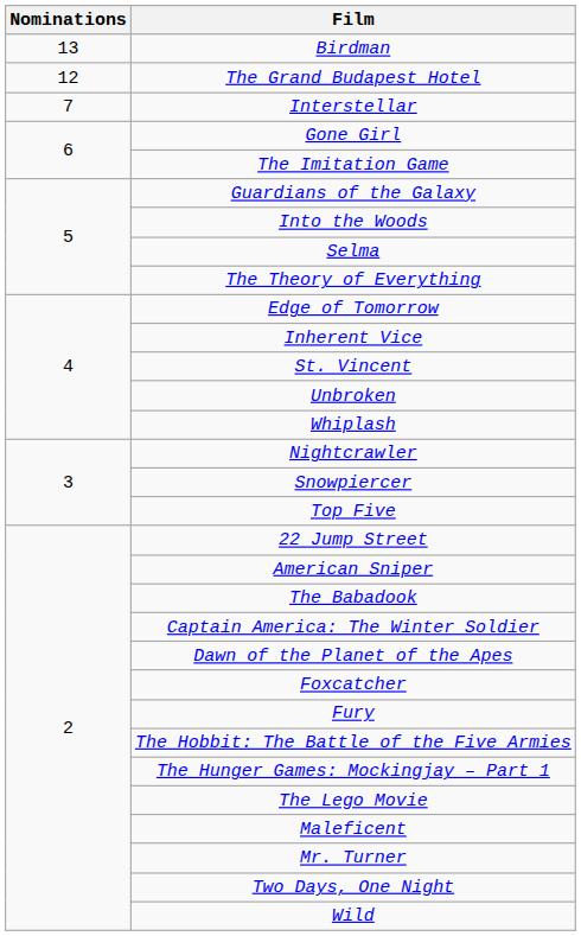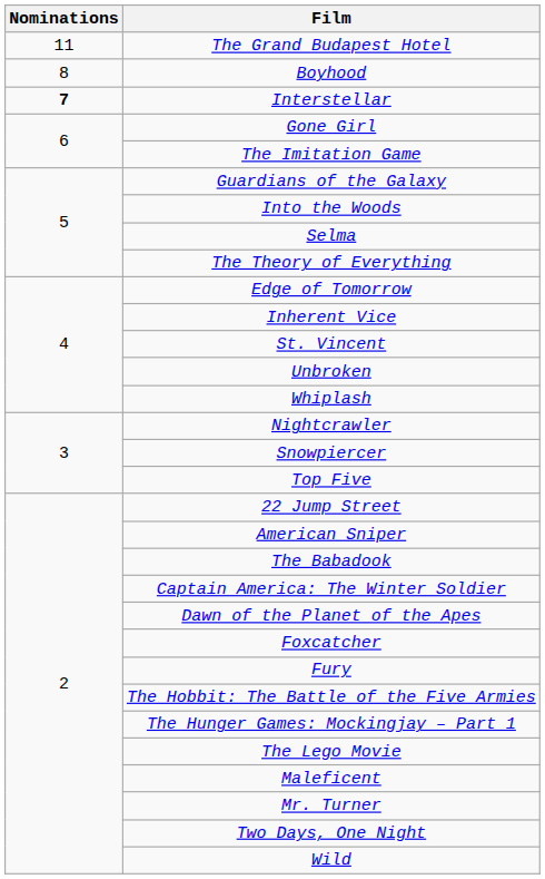 <table class="wikitable" rowspan="2" style="text-align:center;" background: #f6e39c;>
 <tr>
 <th scope="col" style="width:55px;">Nominations</th>
 <th scope="col" style="text-align:center;">Film</th>
 </tr>
 <tr>
-<td>13</td>
-<td><em><a href='#'>Birdman</a></em></td>
-</tr>
-<tr>
-<td>12</td>
+<td>11</td>
 <td><em><a href='#'>The Grand Budapest Hotel</a></em></td>
 </tr>
 <tr>
-<td>7</td>
+<td>8</td>
+<td><em><a href='#'>Boyhood</a></em></td>
+</tr>
+<tr>
+<td><strong>7</strong></td>
 <td><em><a href='#'>Interstellar</a></em></td>
 </tr>
 <tr>
 <td rowspan=2 style="text-align:center">6</td>
 <td><em><a href='#'>Gone Girl</a></em></td>
 </tr>
 <tr>
 <td><em><a href='#'>The Imitation Game</a></em></td>
 </tr>
 <tr>
 <td rowspan=4 style="text-align:center">5</td>
 <td><em><a href='#'>Guardians of the Galaxy</a></em></td>
 </tr>
 <tr>
 <td><em><a href='#'>Into the Woods</a></em></td>
 </tr>
 <tr>
 <td><em><a href='#'>Selma</a></em></td>
 </tr>
 <tr>
 <td><em><a href='#'>The Theory of Everything</a></em></td>
 </tr>
 <tr>
 <td rowspan=5 style="text-align:center">4</td>
 <td><em><a href='#'>Edge of Tomorrow</a></em></td>
 </tr>
 <tr>
 <td><em><a href='#'>Inherent Vice</a></em></td>
 </tr>
 <tr>
 <td><em><a href='#'>St. Vincent</a></em></td>
 </tr>
 <tr>
 <td><em><a href='#'>Unbroken</a></em></td>
 </tr>
 <tr>
 <td><em><a href='#'>Whiplash</a></em></td>
 </tr>
 <tr>
 <td rowspan=3 style="text-align:center">3</td>
 <td><em><a href='#'>Nightcrawler</a></em></td>
 </tr>
 <tr>
 <td><em><a href='#'>Snowpiercer</a></em></td>
 </tr>
 <tr>
 <td><em><a href='#'>Top Five</a></em></td>
 </tr>
 <tr>
 <td rowspan=14 style="text-align:center">2</td>
 <td><em><a href='#'>22 Jump Street</a></em></td>
 </tr>
 <tr>
 <td><em><a href='#'>American Sniper</a></em></td>
 </tr>
 <tr>
 <td><em><a href='#'>The Babadook</a></em></td>
 </tr>
 <tr>
 <td><em><a href='#'>Captain America: The Winter Soldier</a></em></td>
 </tr>
 <tr>
 <td><em><a href='#'>Dawn of the Planet of the Apes</a></em></td>
 </tr>
 <tr>
 <td><em><a href='#'>Foxcatcher</a></em></td>
 </tr>
 <tr>
 <td><em><a href='#'>Fury</a></em></td>
 </tr>
 <tr>
 <td><em><a href='#'>The Hobbit: The Battle of the Five Armies</a></em></td>
 </tr>
 <tr>
 <td><em><a href='#'>The Hunger Games: Mockingjay – Part 1</a></em></td>
 </tr>
 <tr>
 <td><em><a href='#'>The Lego Movie</a></em></td>
 </tr>
 <tr>
 <td><em><a href='#'>Maleficent</a></em></td>
 </tr>
 <tr>
 <td><em><a href='#'>Mr. Turner</a></em></td>
 </tr>
 <tr>
 <td><em><a href='#'>Two Days, One Night</a></em></td>
 </tr>
 <tr>
 <td><em><a href='#'>Wild</a></em></td>
 </tr>
 </table>
